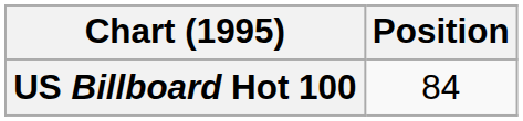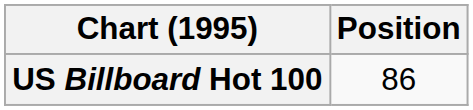 <table class="wikitable sortable plainrowheaders" style="text-align:center">
 <tr>
 <th>Chart (1995)</th>
 <th>Position</th>
 </tr>
 <tr>
 <th scope="row">US <em>Billboard</em> Hot 100</th>
-<td>84</td>
+<td>86</td>
 </tr>
 </table>
